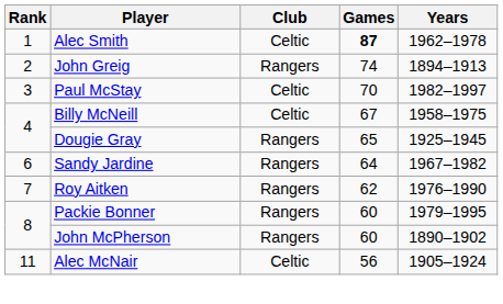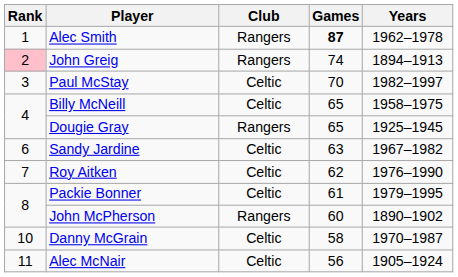 <table class="wikitable sortable" style="text-align: center; font-size:85%">
 <tr>
 <th width=30>Rank</th>
 <th width=160>Player</th>
 <th width=80>Club</th>
 <th width=30>Games</th>
 <th width=80>Years</th>
 </tr>
 <tr>
 <td>1</td>
 <td align=left><a href='#'>Alec Smith</a></td>
-<td>Celtic</td>
+<td>Rangers</td>
 <td><strong>87</strong></td>
 <td>1962–1978</td>
 </tr>
 <tr>
-<td>2</td>
+<td style="background: pink;">2</td>
 <td align=left><a href='#'>John Greig</a></td>
 <td>Rangers</td>
 <td>74</td>
 <td>1894–1913</td>
 </tr>
 <tr>
 <td>3</td>
 <td align=left><a href='#'>Paul McStay</a></td>
 <td>Celtic</td>
 <td>70</td>
 <td>1982–1997</td>
 </tr>
 <tr>
 <td rowspan=2>4</td>
 <td align=left><a href='#'>Billy McNeill</a></td>
 <td>Celtic</td>
-<td>67</td>
+<td>65</td>
 <td>1958–1975</td>
 </tr>
 <tr>
 <td align=left><a href='#'>Dougie Gray</a></td>
 <td>Rangers</td>
 <td>65</td>
 <td>1925–1945</td>
 </tr>
 <tr>
 <td>6</td>
 <td align=left><a href='#'>Sandy Jardine</a></td>
-<td>Rangers</td>
-<td>64</td>
+<td>Celtic</td>
+<td>63</td>
 <td>1967–1982</td>
 </tr>
 <tr>
 <td>7</td>
 <td align=left><a href='#'>Roy Aitken</a></td>
-<td>Rangers</td>
+<td>Celtic</td>
 <td>62</td>
 <td>1976–1990</td>
 </tr>
 <tr>
 <td rowspan=2>8</td>
 <td align=left><a href='#'>Packie Bonner</a> </td>
-<td>Rangers</td>
-<td>60</td>
+<td>Celtic</td>
+<td>61</td>
 <td>1979–1995</td>
 </tr>
 <tr>
 <td align=left><a href='#'>John McPherson</a></td>
 <td>Rangers</td>
 <td>60</td>
 <td>1890–1902</td>
 </tr>
 <tr>
+<td>10</td>
+<td align=left><a href='#'>Danny McGrain</a></td>
+<td>Celtic</td>
+<td>58</td>
+<td>1970–1987</td>
+</tr>
+<tr>
 <td>11</td>
 <td align=left><a href='#'>Alec McNair</a></td>
 <td>Celtic</td>
 <td>56</td>
 <td>1905–1924</td>
 </tr>
 </table>
